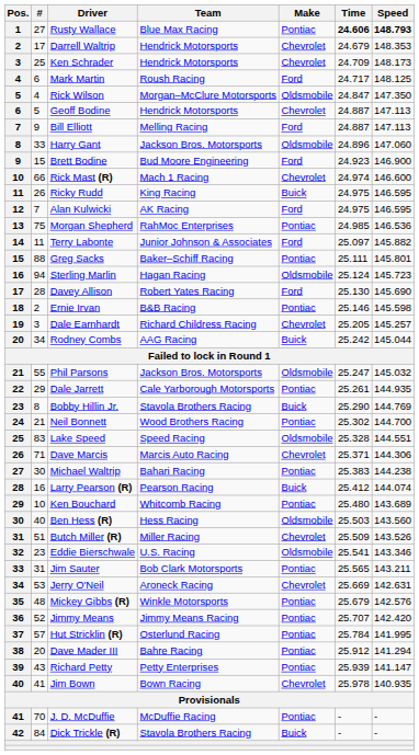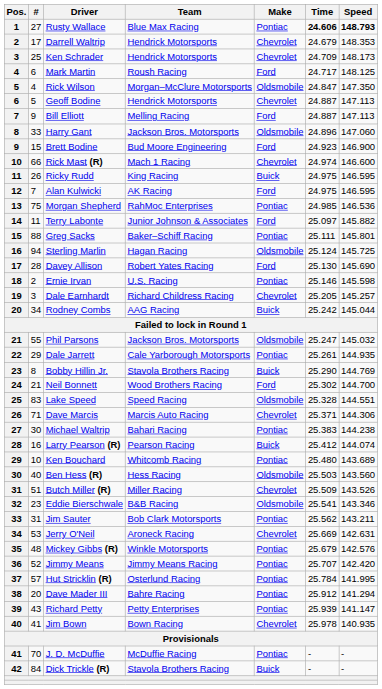 <table class="wikitable" style="font-size:95%">
 <tr>
 <th>Pos.</th>
 <th>#</th>
 <th>Driver</th>
 <th>Team</th>
 <th>Make</th>
 <th>Time</th>
 <th>Speed</th>
 </tr>
 <tr>
 <th>1</th>
 <td>27</td>
 <td><a href='#'>Rusty Wallace</a></td>
 <td><a href='#'>Blue Max Racing</a></td>
 <td><a href='#'>Pontiac</a></td>
 <td><strong>24.606</strong></td>
 <td><strong>148.793</strong></td>
 </tr>
 <tr>
 <th>2</th>
 <td>17</td>
 <td><a href='#'>Darrell Waltrip</a></td>
 <td><a href='#'>Hendrick Motorsports</a></td>
 <td><a href='#'>Chevrolet</a></td>
 <td>24.679</td>
 <td>148.353</td>
 </tr>
 <tr>
 <th>3</th>
 <td>25</td>
 <td><a href='#'>Ken Schrader</a></td>
 <td><a href='#'>Hendrick Motorsports</a></td>
 <td><a href='#'>Chevrolet</a></td>
 <td>24.709</td>
 <td>148.173</td>
 </tr>
 <tr>
 <th>4</th>
 <td>6</td>
 <td><a href='#'>Mark Martin</a></td>
 <td><a href='#'>Roush Racing</a></td>
 <td><a href='#'>Ford</a></td>
 <td>24.717</td>
 <td>148.125</td>
 </tr>
 <tr>
 <th>5</th>
 <td>4</td>
 <td><a href='#'>Rick Wilson</a></td>
 <td><a href='#'>Morgan–McClure Motorsports</a></td>
 <td><a href='#'>Oldsmobile</a></td>
 <td>24.847</td>
 <td>147.350</td>
 </tr>
 <tr>
 <th>6</th>
 <td>5</td>
 <td><a href='#'>Geoff Bodine</a></td>
 <td><a href='#'>Hendrick Motorsports</a></td>
 <td><a href='#'>Chevrolet</a></td>
 <td>24.887</td>
 <td>147.113</td>
 </tr>
 <tr>
 <th>7</th>
 <td>9</td>
 <td><a href='#'>Bill Elliott</a></td>
 <td><a href='#'>Melling Racing</a></td>
 <td><a href='#'>Ford</a></td>
 <td>24.887</td>
 <td>147.113</td>
 </tr>
 <tr>
 <th>8</th>
 <td>33</td>
 <td><a href='#'>Harry Gant</a></td>
 <td><a href='#'>Jackson Bros. Motorsports</a></td>
 <td><a href='#'>Oldsmobile</a></td>
 <td>24.896</td>
 <td>147.060</td>
 </tr>
 <tr>
 <th>9</th>
 <td>15</td>
 <td><a href='#'>Brett Bodine</a></td>
 <td><a href='#'>Bud Moore Engineering</a></td>
 <td><a href='#'>Ford</a></td>
 <td>24.923</td>
 <td>146.900</td>
 </tr>
 <tr>
 <th>10</th>
 <td>66</td>
 <td><a href='#'>Rick Mast</a> <strong>(R)</strong></td>
 <td><a href='#'>Mach 1 Racing</a></td>
 <td><a href='#'>Chevrolet</a></td>
 <td>24.974</td>
 <td>146.600</td>
 </tr>
 <tr>
 <th>11</th>
 <td>26</td>
 <td><a href='#'>Ricky Rudd</a></td>
 <td><a href='#'>King Racing</a></td>
 <td><a href='#'>Buick</a></td>
 <td>24.975</td>
 <td>146.595</td>
 </tr>
 <tr>
 <th>12</th>
 <td>7</td>
 <td><a href='#'>Alan Kulwicki</a></td>
 <td><a href='#'>AK Racing</a></td>
 <td><a href='#'>Ford</a></td>
 <td>24.975</td>
 <td>146.595</td>
 </tr>
 <tr>
 <th>13</th>
 <td>75</td>
 <td><a href='#'>Morgan Shepherd</a></td>
 <td><a href='#'>RahMoc Enterprises</a></td>
 <td><a href='#'>Pontiac</a></td>
 <td>24.985</td>
 <td>146.536</td>
 </tr>
 <tr>
 <th>14</th>
 <td>11</td>
 <td><a href='#'>Terry Labonte</a></td>
 <td><a href='#'>Junior Johnson & Associates</a></td>
 <td><a href='#'>Ford</a></td>
 <td>25.097</td>
 <td>145.882</td>
 </tr>
 <tr>
 <th>15</th>
 <td>88</td>
 <td><a href='#'>Greg Sacks</a></td>
 <td><a href='#'>Baker–Schiff Racing</a></td>
 <td><a href='#'>Pontiac</a></td>
 <td>25.111</td>
 <td>145.801</td>
 </tr>
 <tr>
 <th>16</th>
 <td>94</td>
 <td><a href='#'>Sterling Marlin</a></td>
 <td><a href='#'>Hagan Racing</a></td>
 <td><a href='#'>Oldsmobile</a></td>
 <td>25.124</td>
-<td>145.723</td>
+<td>145.725</td>
 </tr>
 <tr>
 <th>17</th>
 <td>28</td>
 <td><a href='#'>Davey Allison</a></td>
 <td><a href='#'>Robert Yates Racing</a></td>
 <td><a href='#'>Ford</a></td>
 <td>25.130</td>
 <td>145.690</td>
 </tr>
 <tr>
 <th>18</th>
 <td>2</td>
 <td><a href='#'>Ernie Irvan</a></td>
-<td><a href='#'>B&B Racing</a></td>
+<td><a href='#'>U.S. Racing</a></td>
 <td><a href='#'>Pontiac</a></td>
 <td>25.146</td>
 <td>145.598</td>
 </tr>
 <tr>
 <th>19</th>
 <td>3</td>
 <td><a href='#'>Dale Earnhardt</a></td>
 <td><a href='#'>Richard Childress Racing</a></td>
 <td><a href='#'>Chevrolet</a></td>
 <td>25.205</td>
 <td>145.257</td>
 </tr>
 <tr>
 <th>20</th>
 <td>34</td>
 <td><a href='#'>Rodney Combs</a></td>
 <td><a href='#'>AAG Racing</a></td>
 <td><a href='#'>Buick</a></td>
 <td>25.242</td>
 <td>145.044</td>
 </tr>
 <tr>
 <th colspan="7">Failed to lock in Round 1</th>
 </tr>
 <tr>
 <th>21</th>
 <td>55</td>
 <td><a href='#'>Phil Parsons</a></td>
 <td><a href='#'>Jackson Bros. Motorsports</a></td>
 <td><a href='#'>Oldsmobile</a></td>
 <td>25.247</td>
 <td>145.032</td>
 </tr>
 <tr>
 <th>22</th>
 <td>29</td>
 <td><a href='#'>Dale Jarrett</a></td>
 <td><a href='#'>Cale Yarborough Motorsports</a></td>
 <td><a href='#'>Pontiac</a></td>
 <td>25.261</td>
 <td>144.935</td>
 </tr>
 <tr>
 <th>23</th>
 <td>8</td>
 <td><a href='#'>Bobby Hillin Jr.</a></td>
 <td><a href='#'>Stavola Brothers Racing</a></td>
 <td><a href='#'>Buick</a></td>
 <td>25.290</td>
 <td>144.769</td>
 </tr>
 <tr>
 <th>24</th>
 <td>21</td>
 <td><a href='#'>Neil Bonnett</a></td>
 <td><a href='#'>Wood Brothers Racing</a></td>
-<td><a href='#'>Pontiac</a></td>
+<td><a href='#'>Ford</a></td>
 <td>25.302</td>
 <td>144.700</td>
 </tr>
 <tr>
 <th>25</th>
 <td>83</td>
 <td><a href='#'>Lake Speed</a></td>
 <td><a href='#'>Speed Racing</a></td>
 <td><a href='#'>Oldsmobile</a></td>
 <td>25.328</td>
 <td>144.551</td>
 </tr>
 <tr>
 <th>26</th>
 <td>71</td>
 <td><a href='#'>Dave Marcis</a></td>
 <td><a href='#'>Marcis Auto Racing</a></td>
 <td><a href='#'>Chevrolet</a></td>
 <td>25.371</td>
 <td>144.306</td>
 </tr>
 <tr>
 <th>27</th>
 <td>30</td>
 <td><a href='#'>Michael Waltrip</a></td>
 <td><a href='#'>Bahari Racing</a></td>
 <td><a href='#'>Pontiac</a></td>
 <td>25.383</td>
 <td>144.238</td>
 </tr>
 <tr>
 <th>28</th>
 <td>16</td>
 <td><a href='#'>Larry Pearson</a> <strong>(R)</strong></td>
 <td><a href='#'>Pearson Racing</a></td>
 <td><a href='#'>Buick</a></td>
 <td>25.412</td>
 <td>144.074</td>
 </tr>
 <tr>
 <th>29</th>
 <td>10</td>
 <td><a href='#'>Ken Bouchard</a></td>
 <td><a href='#'>Whitcomb Racing</a></td>
 <td><a href='#'>Pontiac</a></td>
 <td>25.480</td>
 <td>143.689</td>
 </tr>
 <tr>
 <th>30</th>
 <td>40</td>
 <td><a href='#'>Ben Hess</a> <strong>(R)</strong></td>
 <td><a href='#'>Hess Racing</a></td>
 <td><a href='#'>Oldsmobile</a></td>
 <td>25.503</td>
 <td>143.560</td>
 </tr>
 <tr>
 <th>31</th>
 <td>51</td>
 <td><a href='#'>Butch Miller</a> <strong>(R)</strong></td>
 <td><a href='#'>Miller Racing</a></td>
 <td><a href='#'>Chevrolet</a></td>
 <td>25.509</td>
 <td>143.526</td>
 </tr>
 <tr>
 <th>32</th>
 <td>23</td>
 <td><a href='#'>Eddie Bierschwale</a></td>
-<td><a href='#'>U.S. Racing</a></td>
+<td><a href='#'>B&B Racing</a></td>
 <td><a href='#'>Oldsmobile</a></td>
 <td>25.541</td>
 <td>143.346</td>
 </tr>
 <tr>
 <th>33</th>
 <td>31</td>
 <td><a href='#'>Jim Sauter</a></td>
 <td><a href='#'>Bob Clark Motorsports</a></td>
 <td><a href='#'>Pontiac</a></td>
-<td>25.565</td>
+<td>25.562</td>
 <td>143.211</td>
 </tr>
 <tr>
 <th>34</th>
 <td>53</td>
 <td><a href='#'>Jerry O'Neil</a></td>
 <td><a href='#'>Aroneck Racing</a></td>
 <td><a href='#'>Chevrolet</a></td>
 <td>25.669</td>
 <td>142.631</td>
 </tr>
 <tr>
 <th>35</th>
 <td>48</td>
 <td><a href='#'>Mickey Gibbs</a> <strong>(R)</strong></td>
 <td><a href='#'>Winkle Motorsports</a></td>
 <td><a href='#'>Pontiac</a></td>
 <td>25.679</td>
 <td>142.576</td>
 </tr>
 <tr>
 <th>36</th>
 <td>52</td>
 <td><a href='#'>Jimmy Means</a></td>
 <td><a href='#'>Jimmy Means Racing</a></td>
 <td><a href='#'>Pontiac</a></td>
 <td>25.707</td>
 <td>142.420</td>
 </tr>
 <tr>
 <th>37</th>
 <td>57</td>
 <td><a href='#'>Hut Stricklin</a> <strong>(R)</strong></td>
 <td><a href='#'>Osterlund Racing</a></td>
 <td><a href='#'>Pontiac</a></td>
 <td>25.784</td>
 <td>141.995</td>
 </tr>
 <tr>
 <th>38</th>
 <td>20</td>
 <td><a href='#'>Dave Mader III</a></td>
 <td><a href='#'>Bahre Racing</a></td>
 <td><a href='#'>Pontiac</a></td>
 <td>25.912</td>
 <td>141.294</td>
 </tr>
 <tr>
 <th>39</th>
 <td>43</td>
 <td><a href='#'>Richard Petty</a></td>
 <td><a href='#'>Petty Enterprises</a></td>
 <td><a href='#'>Pontiac</a></td>
 <td>25.939</td>
 <td>141.147</td>
 </tr>
 <tr>
 <th>40</th>
 <td>41</td>
 <td><a href='#'>Jim Bown</a></td>
 <td><a href='#'>Bown Racing</a></td>
 <td><a href='#'>Chevrolet</a></td>
 <td>25.978</td>
 <td>140.935</td>
 </tr>
 <tr>
 <th colspan="7">Provisionals</th>
 </tr>
 <tr>
 <th>41</th>
 <td>70</td>
 <td><a href='#'>J. D. McDuffie</a></td>
 <td><a href='#'>McDuffie Racing</a></td>
 <td><a href='#'>Pontiac</a></td>
 <td>-</td>
 <td>-</td>
 </tr>
 <tr>
 <th>42</th>
 <td>84</td>
 <td><a href='#'>Dick Trickle</a> <strong>(R)</strong></td>
 <td><a href='#'>Stavola Brothers Racing</a></td>
 <td><a href='#'>Buick</a></td>
 <td>-</td>
 <td>-</td>
 </tr>
 <tr>
 <th colspan="7"></th>
 </tr>
 <tr>
 <th colspan="7"></th>
 </tr>
 </table>
